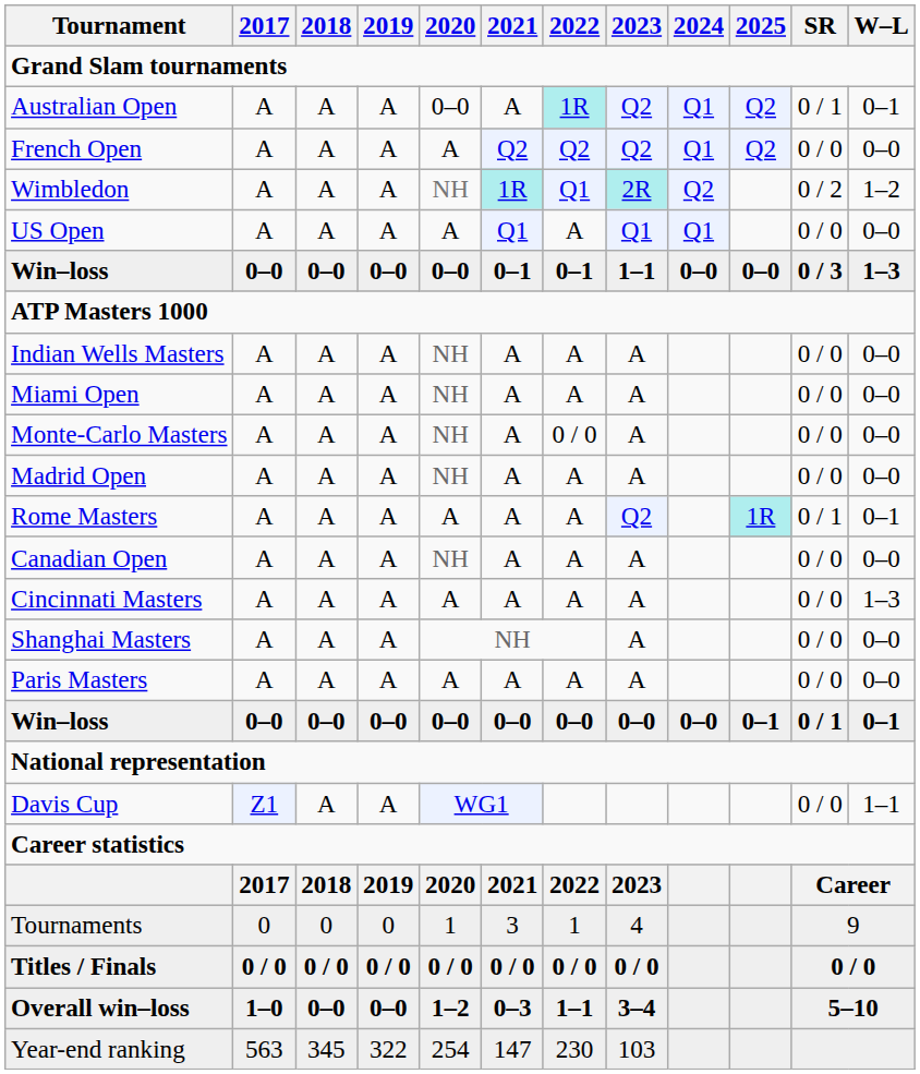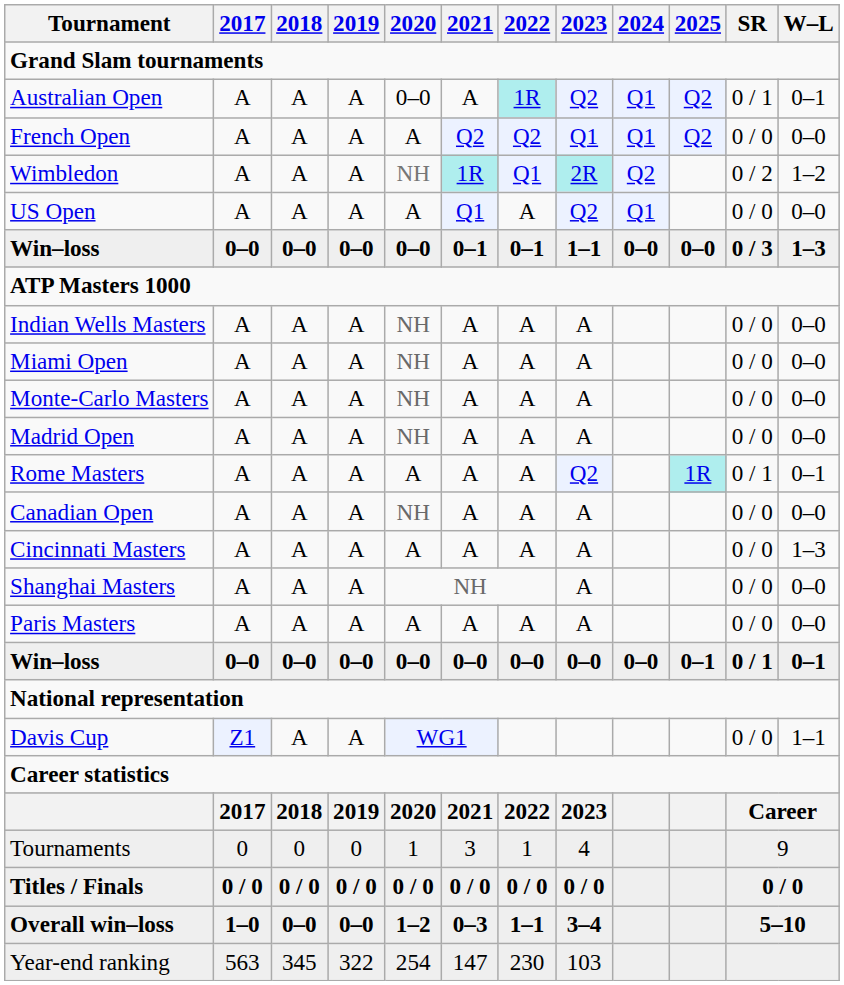 <table class=wikitable style=text-align:center;font-size:97%>
 <tr>
 <th>Tournament</th>
 <th><a href='#'>2017</a></th>
 <th><a href='#'>2018</a></th>
 <th><a href='#'>2019</a></th>
 <th><a href='#'>2020</a></th>
 <th><a href='#'>2021</a></th>
 <th><a href='#'>2022</a></th>
 <th><a href='#'>2023</a></th>
 <th><a href='#'>2024</a></th>
 <th><a href='#'>2025</a></th>
 <th>SR</th>
 <th>W–L</th>
 </tr>
 <tr>
 <td colspan="12" align="left"><strong>Grand Slam tournaments</strong></td>
 </tr>
 <tr>
 <td align=left><a href='#'>Australian Open</a></td>
 <td>A</td>
 <td>A</td>
 <td>A</td>
 <td>0–0</td>
 <td>A</td>
 <td bgcolor=afeeee><a href='#'>1R</a></td>
 <td bgcolor=ecf2ff><a href='#'>Q2</a></td>
 <td bgcolor=ecf2ff><a href='#'>Q1</a></td>
 <td bgcolor=ecf2ff><a href='#'>Q2</a></td>
 <td>0 / 1</td>
 <td>0–1</td>
 </tr>
 <tr>
 <td align=left><a href='#'>French Open</a></td>
 <td>A</td>
 <td>A</td>
 <td>A</td>
 <td>A</td>
 <td bgcolor=ecf2ff><a href='#'>Q2</a></td>
 <td bgcolor=ecf2ff><a href='#'>Q2</a></td>
-<td bgcolor=ecf2ff><a href='#'>Q2</a></td>
+<td bgcolor=ecf2ff><a href='#'>Q1</a></td>
 <td bgcolor=ecf2ff><a href='#'>Q1</a></td>
 <td bgcolor=ecf2ff><a href='#'>Q2</a></td>
 <td>0 / 0</td>
 <td>0–0</td>
 </tr>
 <tr>
 <td align=left><a href='#'>Wimbledon</a></td>
 <td>A</td>
 <td>A</td>
 <td>A</td>
 <td style=color:#767676>NH</td>
 <td bgcolor=afeeee><a href='#'>1R</a></td>
 <td bgcolor=ecf2ff><a href='#'>Q1</a></td>
 <td bgcolor=afeeee><a href='#'>2R</a></td>
 <td bgcolor=ecf2ff><a href='#'>Q2</a></td>
 <td></td>
 <td>0 / 2</td>
 <td>1–2</td>
 </tr>
 <tr>
 <td align=left><a href='#'>US Open</a></td>
 <td>A</td>
 <td>A</td>
 <td>A</td>
 <td>A</td>
 <td bgcolor=ecf2ff><a href='#'>Q1</a></td>
 <td>A</td>
-<td bgcolor=ecf2ff><a href='#'>Q1</a></td>
+<td bgcolor=ecf2ff><a href='#'>Q2</a></td>
 <td bgcolor=ecf2ff><a href='#'>Q1</a></td>
 <td></td>
 <td>0 / 0</td>
 <td>0–0</td>
 </tr>
 <tr style=font-weight:bold;background:#efefef>
 <td style=text-align:left>Win–loss</td>
 <td>0–0</td>
 <td>0–0</td>
 <td>0–0</td>
 <td>0–0</td>
 <td>0–1</td>
 <td>0–1</td>
 <td>1–1</td>
 <td>0–0</td>
 <td>0–0</td>
 <td>0 / 3</td>
 <td>1–3</td>
 </tr>
 <tr>
 <td colspan="12" align="left"><strong>ATP Masters 1000</strong></td>
 </tr>
 <tr>
 <td align=left><a href='#'>Indian Wells Masters</a></td>
 <td>A</td>
 <td>A</td>
 <td>A</td>
 <td style="color:#696969">NH</td>
 <td>A</td>
 <td>A</td>
 <td>A</td>
 <td></td>
 <td></td>
 <td>0 / 0</td>
 <td>0–0</td>
 </tr>
 <tr>
 <td align=left><a href='#'>Miami Open</a></td>
 <td>A</td>
 <td>A</td>
 <td>A</td>
 <td style=color:#696969>NH</td>
 <td>A</td>
 <td>A</td>
 <td>A</td>
 <td></td>
 <td></td>
 <td>0 / 0</td>
 <td>0–0</td>
 </tr>
 <tr>
 <td align=left><a href='#'>Monte-Carlo Masters</a></td>
 <td>A</td>
 <td>A</td>
 <td>A</td>
 <td style=color:#696969>NH</td>
 <td>A</td>
-<td>0 / 0</td>
+<td>A</td>
 <td>A</td>
 <td></td>
 <td></td>
 <td>0 / 0</td>
 <td>0–0</td>
 </tr>
 <tr>
 <td align=left><a href='#'>Madrid Open</a></td>
 <td>A</td>
 <td>A</td>
 <td>A</td>
 <td style=color:#696969>NH</td>
 <td>A</td>
 <td>A</td>
 <td>A</td>
 <td></td>
 <td></td>
 <td>0 / 0</td>
 <td>0–0</td>
 </tr>
 <tr>
 <td align=left><a href='#'>Rome Masters</a></td>
 <td>A</td>
 <td>A</td>
 <td>A</td>
 <td>A</td>
 <td>A</td>
 <td>A</td>
 <td bgcolor= ecf2ff><a href='#'>Q2</a></td>
 <td></td>
 <td bgcolor= afeeee><a href='#'>1R</a></td>
 <td>0 / 1</td>
 <td>0–1</td>
 </tr>
 <tr>
 <td align=left><a href='#'>Canadian Open</a></td>
 <td>A</td>
 <td>A</td>
 <td>A</td>
 <td style=color:#696969>NH</td>
 <td>A</td>
 <td>A</td>
 <td>A</td>
 <td></td>
 <td></td>
 <td>0 / 0</td>
 <td>0–0</td>
 </tr>
 <tr>
 <td align=left><a href='#'>Cincinnati Masters</a></td>
 <td>A</td>
 <td>A</td>
 <td>A</td>
 <td>A</td>
 <td>A</td>
 <td>A</td>
 <td>A</td>
 <td></td>
 <td></td>
 <td>0 / 0</td>
 <td>1–3</td>
 </tr>
 <tr>
 <td align=left><a href='#'>Shanghai Masters</a></td>
 <td>A</td>
 <td>A</td>
 <td>A</td>
 <td colspan="3" style="color:#696969">NH</td>
 <td>A</td>
 <td></td>
 <td></td>
 <td>0 / 0</td>
 <td>0–0</td>
 </tr>
 <tr>
 <td align=left><a href='#'>Paris Masters</a></td>
 <td>A</td>
 <td>A</td>
 <td>A</td>
 <td>A</td>
 <td>A</td>
 <td>A</td>
 <td>A</td>
 <td></td>
 <td></td>
 <td>0 / 0</td>
 <td>0–0</td>
 </tr>
 <tr style=font-weight:bold;background:#efefef>
 <td style=text-align:left>Win–loss</td>
 <td>0–0</td>
 <td>0–0</td>
 <td>0–0</td>
 <td>0–0</td>
 <td>0–0</td>
 <td>0–0</td>
 <td>0–0</td>
 <td>0–0</td>
 <td>0–1</td>
 <td>0 / 1</td>
 <td>0–1</td>
 </tr>
 <tr>
 <td colspan="12" align="left"><strong>National representation</strong></td>
 </tr>
 <tr>
 <td align=left><a href='#'>Davis Cup</a></td>
 <td bgcolor=ecf2ff><a href='#'>Z1</a></td>
 <td>A</td>
 <td>A</td>
 <td colspan="2" bgcolor=ecf2ff><a href='#'>WG1</a></td>
 <td></td>
 <td></td>
 <td></td>
 <td></td>
 <td>0 / 0</td>
 <td>1–1</td>
 </tr>
 <tr>
 <td colspan="12" align="left"><strong>Career statistics</strong></td>
 </tr>
 <tr>
 <th></th>
 <th>2017</th>
 <th>2018</th>
 <th>2019</th>
 <th>2020</th>
 <th>2021</th>
 <th>2022</th>
 <th>2023</th>
 <th></th>
 <th></th>
 <th colspan="2">Career</th>
 </tr>
 <tr bgcolor=efefef>
 <td align=left>Tournaments</td>
 <td>0</td>
 <td>0</td>
 <td>0</td>
 <td>1</td>
 <td>3</td>
 <td>1</td>
 <td>4</td>
 <td></td>
 <td></td>
 <td colspan="2">9</td>
 </tr>
 <tr style=font-weight:bold;background:#efefef>
 <td style=text-align:left>Titles / Finals</td>
 <td>0 / 0</td>
 <td>0 / 0</td>
 <td>0 / 0</td>
 <td>0 / 0</td>
 <td>0 / 0</td>
 <td>0 / 0</td>
 <td>0 / 0</td>
 <td></td>
 <td></td>
 <td colspan="2">0 / 0</td>
 </tr>
 <tr style=font-weight:bold;background:#efefef>
 <td style=text-align:left>Overall win–loss</td>
 <td>1–0</td>
 <td>0–0</td>
 <td>0–0</td>
 <td>1–2</td>
 <td>0–3</td>
 <td>1–1</td>
 <td>3–4</td>
 <td></td>
 <td></td>
 <td colspan="2">5–10</td>
 </tr>
 <tr bgcolor=efefef>
 <td align=left>Year-end ranking</td>
 <td>563</td>
 <td>345</td>
 <td>322</td>
 <td>254</td>
 <td>147</td>
 <td>230</td>
 <td>103</td>
 <td></td>
 <td></td>
 <td colspan="2"><strong></strong></td>
 </tr>
 </table>
